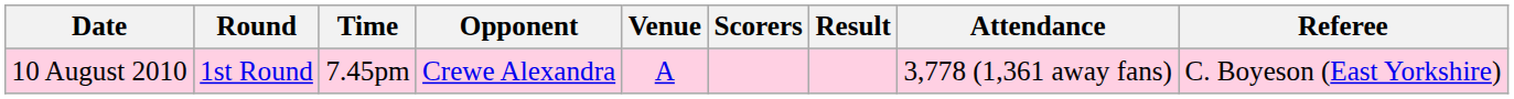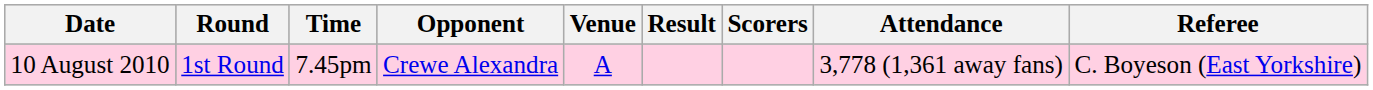 <table class="wikitable" style="text-align:center">
 <tr>
 <th>Date</th>
 <th>Round</th>
 <th>Time</th>
 <th>Opponent</th>
 <th>Venue</th>
+<th>Result</th>
 <th>Scorers</th>
-<th>Result</th>
 <th>Attendance</th>
 <th>Referee</th>
 </tr>
 <tr bgcolor="#ffd0e3">
 <td>10 August 2010</td>
 <td><a href='#'>1st Round</a></td>
 <td>7.45pm</td>
 <td><a href='#'>Crewe Alexandra</a></td>
 <td><a href='#'>A</a></td>
 <td></td>
 <td></td>
 <td>3,778 (1,361 away fans)</td>
 <td>C. Boyeson (<a href='#'>East Yorkshire</a>)</td>
 </tr>
 </table>
